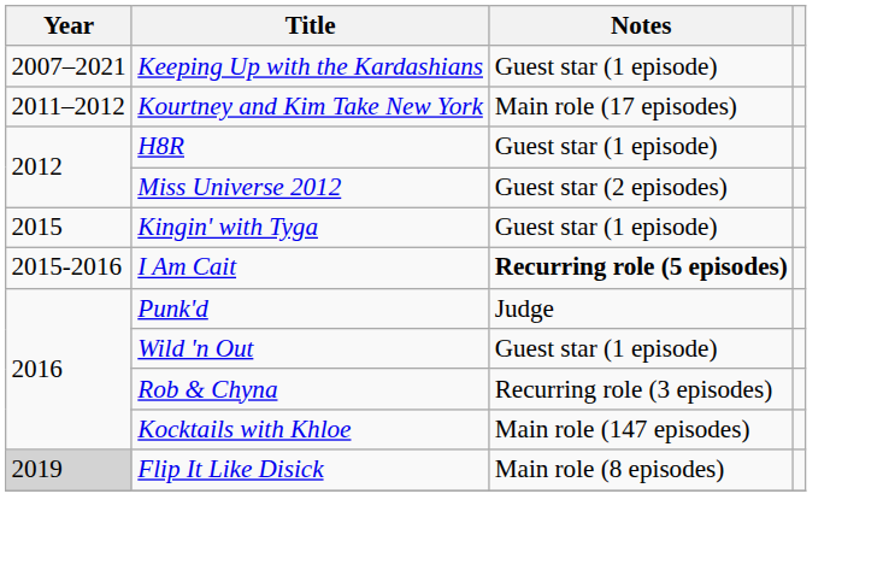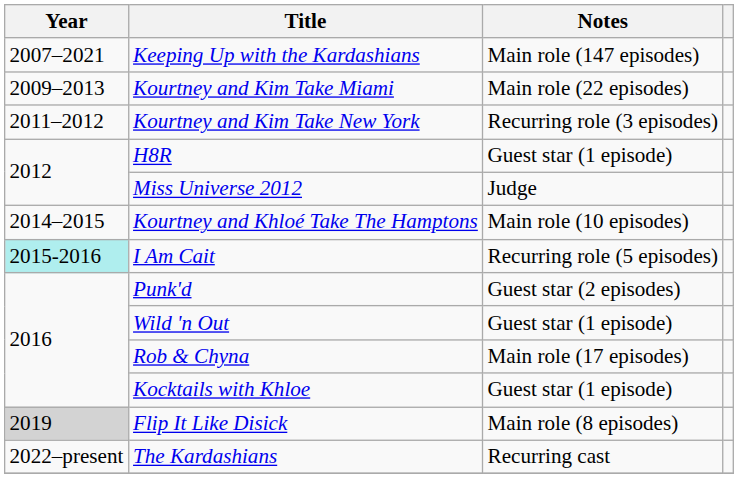 <table class="wikitable sortable">
 <tr>
 <th>Year</th>
 <th>Title</th>
 <th class="unsortable">Notes</th>
 <th scope="col" class="unsortable"></th>
 </tr>
 <tr>
 <td>2007–2021</td>
 <td><em><a href='#'>Keeping Up with the Kardashians</a></em></td>
-<td>Guest star (1 episode)</td>
+<td>Main role (147 episodes)</td>
+<td></td>
+</tr>
+<tr>
+<td>2009–2013</td>
+<td><em><a href='#'>Kourtney and Kim Take Miami</a></em></td>
+<td>Main role (22 episodes)</td>
 <td></td>
 </tr>
 <tr>
 <td>2011–2012</td>
 <td><em><a href='#'>Kourtney and Kim Take New York</a></em></td>
-<td>Main role (17 episodes)</td>
+<td>Recurring role (3 episodes)</td>
 <td></td>
 </tr>
 <tr>
 <td rowspan="2">2012</td>
 <td><em><a href='#'>H8R</a></em></td>
 <td>Guest star (1 episode)</td>
 <td></td>
 </tr>
 <tr>
 <td><em><a href='#'>Miss Universe 2012</a></em></td>
-<td>Guest star (2 episodes)</td>
+<td>Judge</td>
 <td></td>
 </tr>
 <tr>
-<td>2015</td>
-<td><em><a href='#'>Kingin' with Tyga</a></em></td>
-<td>Guest star (1 episode)</td>
+<td>2014–2015</td>
+<td><em><a href='#'>Kourtney and Khloé Take The Hamptons</a></em></td>
+<td>Main role (10 episodes)</td>
 <td></td>
 </tr>
 <tr>
-<td>2015-2016</td>
+<td style="background: paleturquoise;">2015-2016</td>
 <td><em><a href='#'>I Am Cait</a></em></td>
-<td><strong>Recurring role (5 episodes)</strong></td>
+<td>Recurring role (5 episodes)</td>
 <td></td>
 </tr>
 <tr>
 <td rowspan="4">2016</td>
 <td><em><a href='#'>Punk'd</a></em></td>
-<td>Judge</td>
+<td>Guest star (2 episodes)</td>
 <td></td>
 </tr>
 <tr>
 <td><em><a href='#'>Wild 'n Out</a></em></td>
 <td>Guest star (1 episode)</td>
 <td></td>
 </tr>
 <tr>
 <td><em><a href='#'>Rob & Chyna</a></em></td>
-<td>Recurring role (3 episodes)</td>
+<td>Main role (17 episodes)</td>
 <td></td>
 </tr>
 <tr>
 <td><em><a href='#'>Kocktails with Khloe</a></em></td>
-<td>Main role (147 episodes)</td>
+<td>Guest star (1 episode)</td>
 <td></td>
 </tr>
 <tr>
 <td style="background: lightgrey;">2019</td>
 <td><em><a href='#'>Flip It Like Disick</a></em></td>
 <td>Main role (8 episodes)</td>
 <td></td>
 </tr>
 <tr>
+<td>2022–present</td>
+<td><em><a href='#'>The Kardashians</a></em></td>
+<td>Recurring cast</td>
+<td></td>
+</tr>
+<tr>
 </tr>
 </table>
